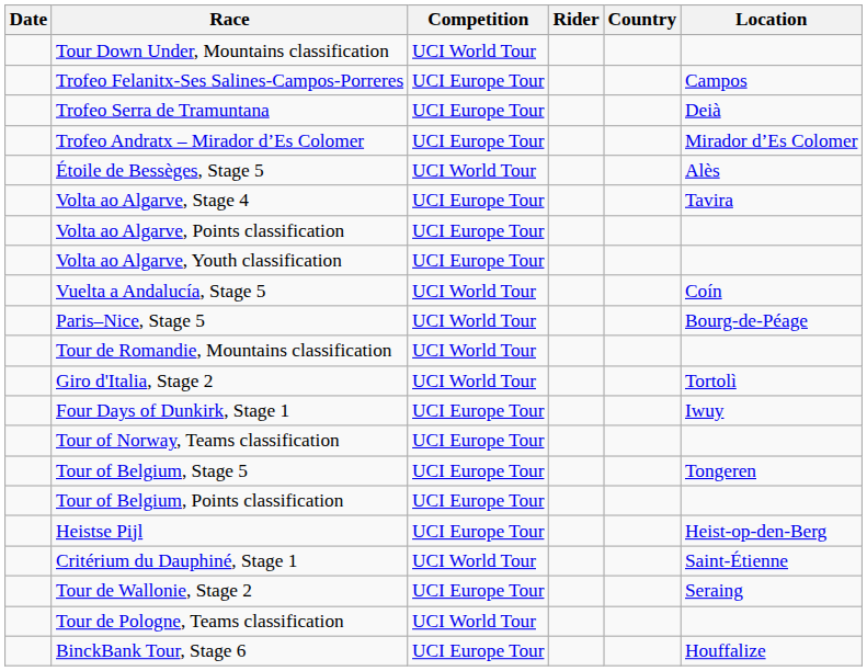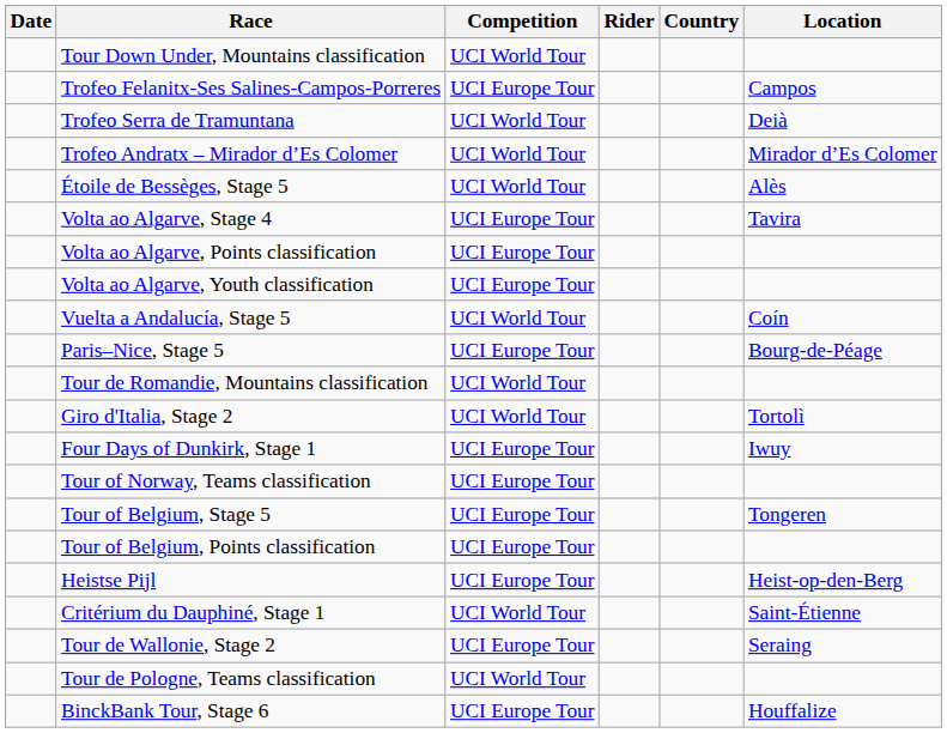 <table class="wikitable sortable">
 <tr>
 <th>Date</th>
 <th>Race</th>
 <th>Competition</th>
 <th>Rider</th>
 <th>Country</th>
 <th>Location</th>
 </tr>
 <tr>
 <td></td>
 <td><a href='#'>Tour Down Under</a>, Mountains classification</td>
 <td><a href='#'>UCI World Tour</a></td>
 <td></td>
 <td></td>
 <td></td>
 </tr>
 <tr>
 <td></td>
 <td><a href='#'>Trofeo Felanitx-Ses Salines-Campos-Porreres</a></td>
 <td><a href='#'>UCI Europe Tour</a></td>
 <td></td>
 <td></td>
 <td><a href='#'>Campos</a></td>
 </tr>
 <tr>
 <td></td>
 <td><a href='#'>Trofeo Serra de Tramuntana</a></td>
-<td><a href='#'>UCI Europe Tour</a></td>
+<td><a href='#'>UCI World Tour</a></td>
 <td></td>
 <td></td>
 <td><a href='#'>Deià</a></td>
 </tr>
 <tr>
 <td></td>
 <td><a href='#'>Trofeo Andratx – Mirador d’Es Colomer</a></td>
-<td><a href='#'>UCI Europe Tour</a></td>
+<td><a href='#'>UCI World Tour</a></td>
 <td></td>
 <td></td>
 <td><a href='#'>Mirador d’Es Colomer</a></td>
 </tr>
 <tr>
 <td></td>
 <td><a href='#'>Étoile de Bessèges</a>, Stage 5</td>
 <td><a href='#'>UCI World Tour</a></td>
 <td></td>
 <td></td>
 <td><a href='#'>Alès</a></td>
 </tr>
 <tr>
 <td></td>
 <td><a href='#'>Volta ao Algarve</a>, Stage 4</td>
 <td><a href='#'>UCI Europe Tour</a></td>
 <td></td>
 <td></td>
 <td><a href='#'>Tavira</a></td>
 </tr>
 <tr>
 <td></td>
 <td><a href='#'>Volta ao Algarve</a>, Points classification</td>
 <td><a href='#'>UCI Europe Tour</a></td>
 <td></td>
 <td></td>
 <td></td>
 </tr>
 <tr>
 <td></td>
 <td><a href='#'>Volta ao Algarve</a>, Youth classification</td>
 <td><a href='#'>UCI Europe Tour</a></td>
 <td></td>
 <td></td>
 <td></td>
 </tr>
 <tr>
 <td></td>
 <td><a href='#'>Vuelta a Andalucía</a>, Stage 5</td>
 <td><a href='#'>UCI World Tour</a></td>
 <td></td>
 <td></td>
 <td><a href='#'>Coín</a></td>
 </tr>
 <tr>
 <td></td>
 <td><a href='#'>Paris–Nice</a>, Stage 5</td>
-<td><a href='#'>UCI World Tour</a></td>
+<td><a href='#'>UCI Europe Tour</a></td>
 <td></td>
 <td></td>
 <td><a href='#'>Bourg-de-Péage</a></td>
 </tr>
 <tr>
 <td></td>
 <td><a href='#'>Tour de Romandie</a>, Mountains classification</td>
 <td><a href='#'>UCI World Tour</a></td>
 <td></td>
 <td></td>
 <td></td>
 </tr>
 <tr>
 <td></td>
 <td><a href='#'>Giro d'Italia</a>, Stage 2</td>
 <td><a href='#'>UCI World Tour</a></td>
 <td></td>
 <td></td>
 <td><a href='#'>Tortolì</a></td>
 </tr>
 <tr>
 <td></td>
 <td><a href='#'>Four Days of Dunkirk</a>, Stage 1</td>
 <td><a href='#'>UCI Europe Tour</a></td>
 <td></td>
 <td></td>
 <td><a href='#'>Iwuy</a></td>
 </tr>
 <tr>
 <td></td>
 <td><a href='#'>Tour of Norway</a>, Teams classification</td>
 <td><a href='#'>UCI Europe Tour</a></td>
 <td align="center"></td>
 <td></td>
 <td></td>
 </tr>
 <tr>
 <td></td>
 <td><a href='#'>Tour of Belgium</a>, Stage 5</td>
 <td><a href='#'>UCI Europe Tour</a></td>
 <td></td>
 <td></td>
 <td><a href='#'>Tongeren</a></td>
 </tr>
 <tr>
 <td></td>
 <td><a href='#'>Tour of Belgium</a>, Points classification</td>
 <td><a href='#'>UCI Europe Tour</a></td>
 <td></td>
 <td></td>
 <td></td>
 </tr>
 <tr>
 <td></td>
 <td><a href='#'>Heistse Pijl</a></td>
 <td><a href='#'>UCI Europe Tour</a></td>
 <td></td>
 <td></td>
 <td><a href='#'>Heist-op-den-Berg</a></td>
 </tr>
 <tr>
 <td></td>
 <td><a href='#'>Critérium du Dauphiné</a>, Stage 1</td>
 <td><a href='#'>UCI World Tour</a></td>
 <td></td>
 <td></td>
 <td><a href='#'>Saint-Étienne</a></td>
 </tr>
 <tr>
 <td></td>
 <td><a href='#'>Tour de Wallonie</a>, Stage 2</td>
 <td><a href='#'>UCI Europe Tour</a></td>
 <td></td>
 <td></td>
 <td><a href='#'>Seraing</a></td>
 </tr>
 <tr>
 <td></td>
 <td><a href='#'>Tour de Pologne</a>, Teams classification</td>
 <td><a href='#'>UCI World Tour</a></td>
 <td align="center"></td>
 <td></td>
 <td></td>
 </tr>
 <tr>
 <td></td>
 <td><a href='#'>BinckBank Tour</a>, Stage 6</td>
 <td><a href='#'>UCI Europe Tour</a></td>
 <td></td>
 <td></td>
 <td><a href='#'>Houffalize</a></td>
 </tr>
 </table>
